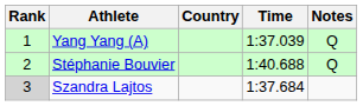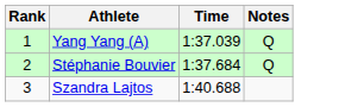 <table class="wikitable sortable" style="text-align:center">
 <tr>
 <th>Rank</th>
 <th>Athlete</th>
-<th>Country</th>
 <th>Time</th>
 <th>Notes</th>
 </tr>
 <tr bgcolor=ccffcc>
 <td>1</td>
 <td align=left><a href='#'>Yang Yang (A)</a></td>
-<td align=left></td>
 <td>1:37.039</td>
 <td>Q</td>
 </tr>
 <tr bgcolor=ccffcc>
 <td>2</td>
 <td align=left><a href='#'>Stéphanie Bouvier</a></td>
-<td align=left></td>
-<td>1:40.688</td>
+<td>1:37.684</td>
 <td>Q</td>
 </tr>
 <tr>
-<td style="background: lightgrey;">3</td>
+<td>3</td>
 <td align=left><a href='#'>Szandra Lajtos</a></td>
-<td align=left></td>
-<td>1:37.684</td>
+<td>1:40.688</td>
 <td></td>
 </tr>
 </table>
